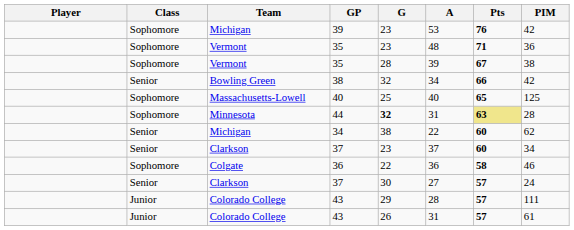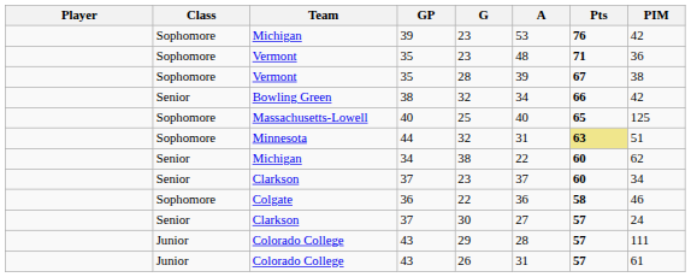 <table class="wikitable sortable">
 <tr>
 <th style="width: 11em;">Player</th>
 <th style="width: 7em;">Class</th>
 <th style="width: 11em;">Team</th>
 <th style="width: 4em;">GP</th>
 <th style="width: 4em;">G</th>
 <th style="width: 4em;">A</th>
 <th style="width: 4em;">Pts</th>
 <th style="width: 4em;">PIM</th>
 </tr>
 <tr>
 <td></td>
 <td>Sophomore</td>
 <td><a href='#'>Michigan</a></td>
 <td>39</td>
 <td>23</td>
 <td>53</td>
 <td><strong>76</strong></td>
 <td>42</td>
 </tr>
 <tr>
 <td></td>
 <td>Sophomore</td>
 <td><a href='#'>Vermont</a></td>
 <td>35</td>
 <td>23</td>
 <td>48</td>
 <td><strong>71</strong></td>
 <td>36</td>
 </tr>
 <tr>
 <td></td>
 <td>Sophomore</td>
 <td><a href='#'>Vermont</a></td>
 <td>35</td>
 <td>28</td>
 <td>39</td>
 <td><strong>67</strong></td>
 <td>38</td>
 </tr>
 <tr>
 <td></td>
 <td>Senior</td>
 <td><a href='#'>Bowling Green</a></td>
 <td>38</td>
 <td>32</td>
 <td>34</td>
 <td><strong>66</strong></td>
 <td>42</td>
 </tr>
 <tr>
 <td></td>
 <td>Sophomore</td>
 <td><a href='#'>Massachusetts-Lowell</a></td>
 <td>40</td>
 <td>25</td>
 <td>40</td>
 <td><strong>65</strong></td>
 <td>125</td>
 </tr>
 <tr>
 <td></td>
 <td>Sophomore</td>
 <td><a href='#'>Minnesota</a></td>
 <td>44</td>
-<td><strong>32</strong></td>
+<td>32</td>
 <td>31</td>
 <td style="background: khaki;"><strong>63</strong></td>
-<td>28</td>
+<td>51</td>
 </tr>
 <tr>
 <td></td>
 <td>Senior</td>
 <td><a href='#'>Michigan</a></td>
 <td>34</td>
 <td>38</td>
 <td>22</td>
 <td><strong>60</strong></td>
 <td>62</td>
 </tr>
 <tr>
 <td></td>
 <td>Senior</td>
 <td><a href='#'>Clarkson</a></td>
 <td>37</td>
 <td>23</td>
 <td>37</td>
 <td><strong>60</strong></td>
 <td>34</td>
 </tr>
 <tr>
 <td></td>
 <td>Sophomore</td>
 <td><a href='#'>Colgate</a></td>
 <td>36</td>
 <td>22</td>
 <td>36</td>
 <td><strong>58</strong></td>
 <td>46</td>
 </tr>
 <tr>
 <td></td>
 <td>Senior</td>
 <td><a href='#'>Clarkson</a></td>
 <td>37</td>
 <td>30</td>
 <td>27</td>
 <td><strong>57</strong></td>
 <td>24</td>
 </tr>
 <tr>
 <td></td>
 <td>Junior</td>
 <td><a href='#'>Colorado College</a></td>
 <td>43</td>
 <td>29</td>
 <td>28</td>
 <td><strong>57</strong></td>
 <td>111</td>
 </tr>
 <tr>
 <td></td>
 <td>Junior</td>
 <td><a href='#'>Colorado College</a></td>
 <td>43</td>
 <td>26</td>
 <td>31</td>
 <td><strong>57</strong></td>
 <td>61</td>
 </tr>
 </table>
